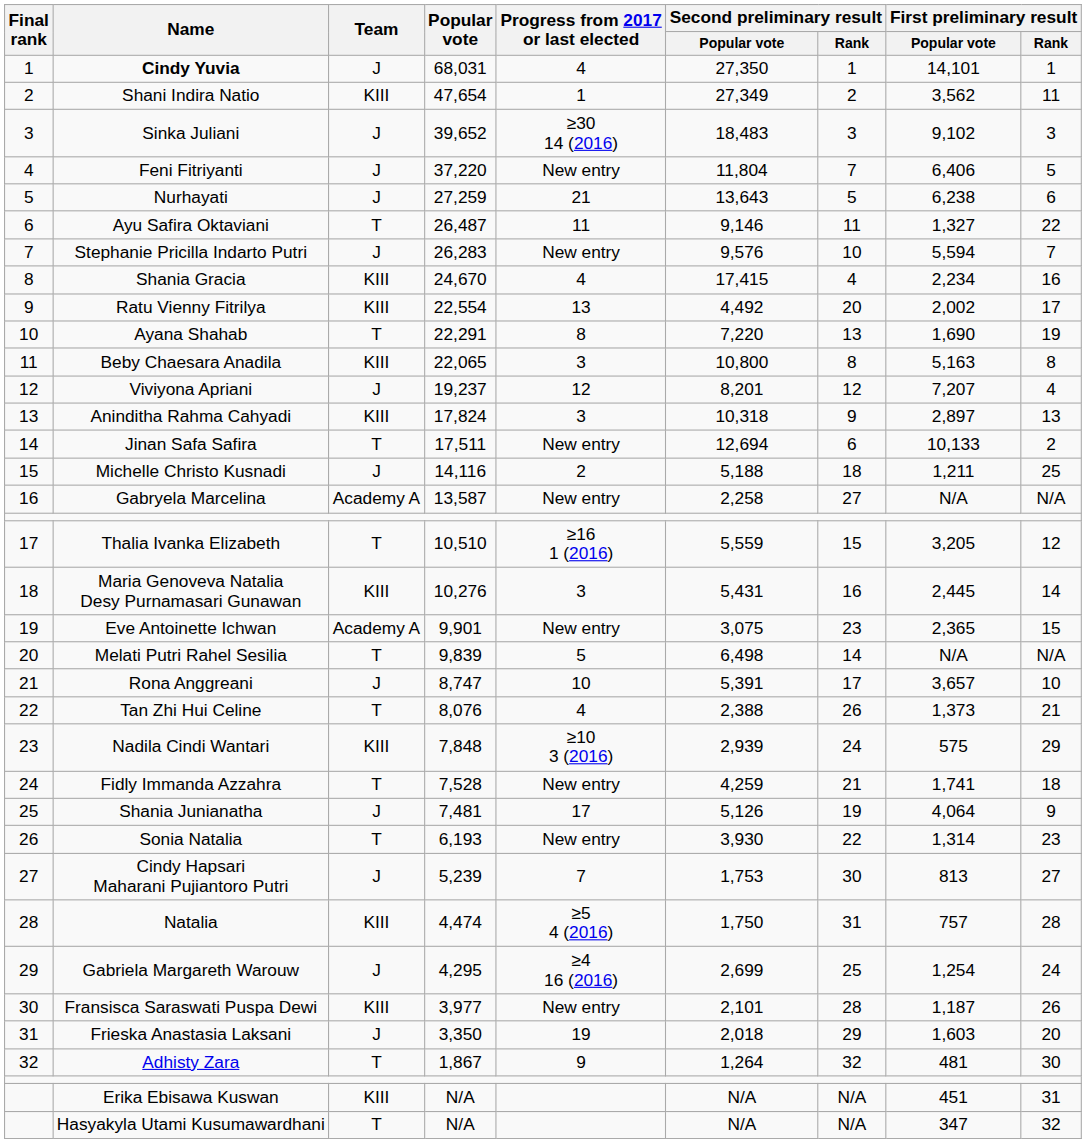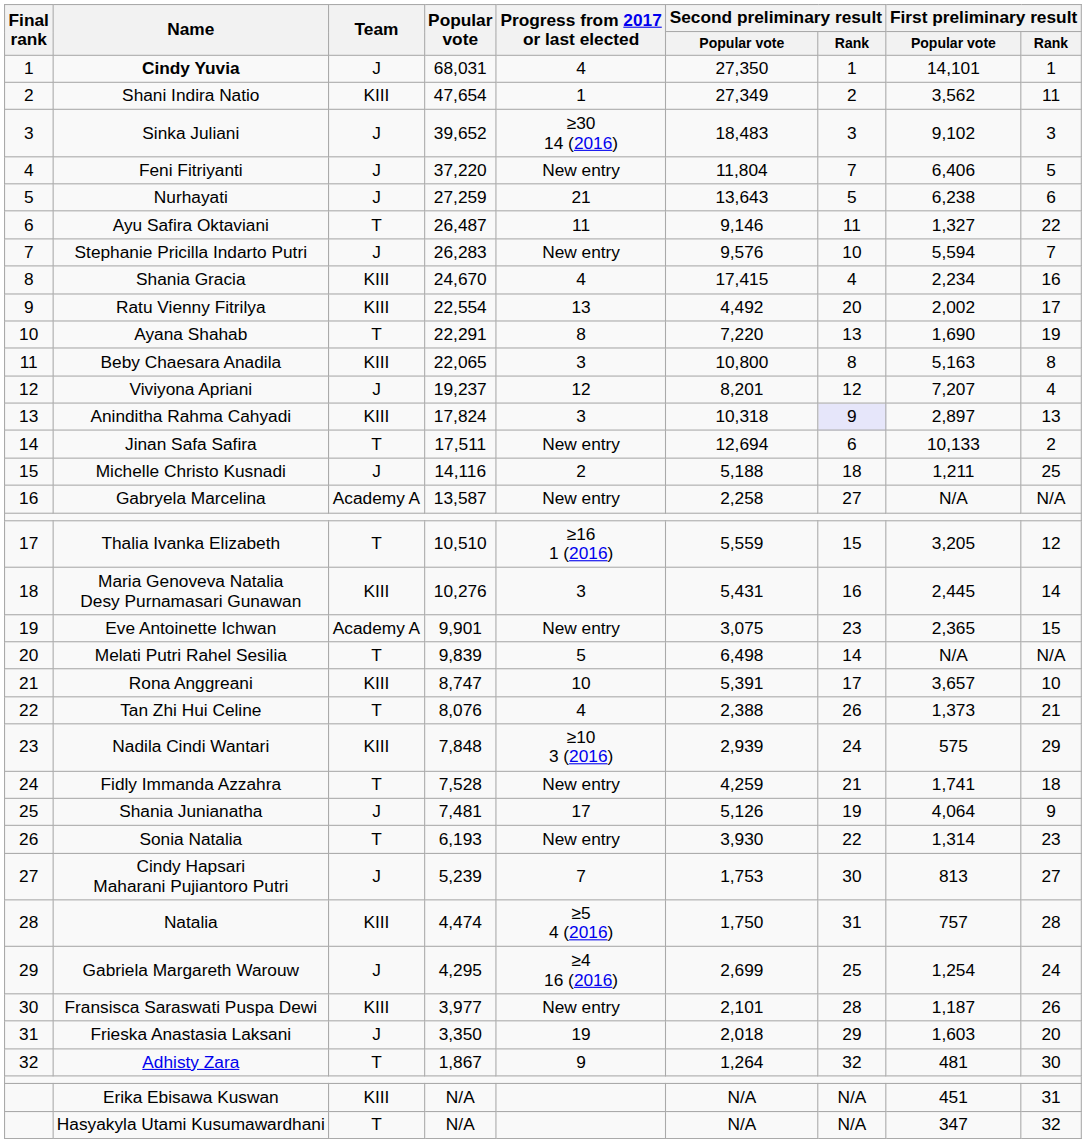 <table class="wikitable sortable" style="text-align:center">
 <tr>
 <th rowspan="2">Final<br>rank</th>
 <th rowspan="2">Name</th>
 <th rowspan="2">Team</th>
 <th rowspan="2">Popular<br>vote</th>
 <th rowspan="2">Progress from <a href='#'>2017</a><br>or last elected</th>
 <th colspan="2">Second preliminary result</th>
 <th colspan="2">First preliminary result</th>
 </tr>
 <tr style="font-size:small;text-align:center;" class="sortable wikitable">
 <th>Popular vote</th>
 <th>Rank</th>
 <th>Popular vote</th>
 <th>Rank</th>
 </tr>
 <tr>
 <td>1</td>
 <td><strong>Cindy Yuvia</strong></td>
 <td>J</td>
 <td>68,031</td>
 <td> 4</td>
 <td>27,350</td>
 <td>1</td>
 <td>14,101</td>
 <td>1</td>
 </tr>
 <tr>
 <td>2</td>
 <td>Shani Indira Natio</td>
 <td>KIII</td>
 <td>47,654</td>
 <td> 1</td>
 <td>27,349</td>
 <td>2</td>
 <td>3,562</td>
 <td>11</td>
 </tr>
 <tr>
 <td>3</td>
 <td>Sinka Juliani</td>
 <td>J</td>
 <td>39,652</td>
 <td> ≥30<br> 14 (<a href='#'>2016</a>)</td>
 <td>18,483</td>
 <td>3</td>
 <td>9,102</td>
 <td>3</td>
 </tr>
 <tr>
 <td>4</td>
 <td>Feni Fitriyanti</td>
 <td>J</td>
 <td>37,220</td>
 <td>New entry</td>
 <td>11,804</td>
 <td>7</td>
 <td>6,406</td>
 <td>5</td>
 </tr>
 <tr>
 <td>5</td>
 <td>Nurhayati</td>
 <td>J</td>
 <td>27,259</td>
 <td> 21</td>
 <td>13,643</td>
 <td>5</td>
 <td>6,238</td>
 <td>6</td>
 </tr>
 <tr>
 <td>6</td>
 <td>Ayu Safira Oktaviani</td>
 <td>T</td>
 <td>26,487</td>
 <td> 11</td>
 <td>9,146</td>
 <td>11</td>
 <td>1,327</td>
 <td>22</td>
 </tr>
 <tr>
 <td>7</td>
 <td>Stephanie Pricilla Indarto Putri</td>
 <td>J</td>
 <td>26,283</td>
 <td>New entry</td>
 <td>9,576</td>
 <td>10</td>
 <td>5,594</td>
 <td>7</td>
 </tr>
 <tr>
 <td>8</td>
 <td>Shania Gracia</td>
 <td>KIII</td>
 <td>24,670</td>
 <td> 4</td>
 <td>17,415</td>
 <td>4</td>
 <td>2,234</td>
 <td>16</td>
 </tr>
 <tr>
 <td>9</td>
 <td>Ratu Vienny Fitrilya</td>
 <td>KIII</td>
 <td>22,554</td>
 <td> 13</td>
 <td>4,492</td>
 <td>20</td>
 <td>2,002</td>
 <td>17</td>
 </tr>
 <tr>
 <td>10</td>
 <td>Ayana Shahab</td>
 <td>T</td>
 <td>22,291</td>
 <td> 8</td>
 <td>7,220</td>
 <td>13</td>
 <td>1,690</td>
 <td>19</td>
 </tr>
 <tr>
 <td>11</td>
 <td>Beby Chaesara Anadila</td>
 <td>KIII</td>
 <td>22,065</td>
 <td> 3</td>
 <td>10,800</td>
 <td>8</td>
 <td>5,163</td>
 <td>8</td>
 </tr>
 <tr>
 <td>12</td>
 <td>Viviyona Apriani</td>
 <td>J</td>
 <td>19,237</td>
 <td> 12</td>
 <td>8,201</td>
 <td>12</td>
 <td>7,207</td>
 <td>4</td>
 </tr>
 <tr>
 <td>13</td>
 <td>Aninditha Rahma Cahyadi</td>
 <td>KIII</td>
 <td>17,824</td>
 <td> 3</td>
 <td>10,318</td>
-<td>9</td>
+<td style="background: lavender;">9</td>
 <td>2,897</td>
 <td>13</td>
 </tr>
 <tr>
 <td>14</td>
 <td>Jinan Safa Safira</td>
 <td>T</td>
 <td>17,511</td>
 <td>New entry</td>
 <td>12,694</td>
 <td>6</td>
 <td>10,133</td>
 <td>2</td>
 </tr>
 <tr>
 <td>15</td>
 <td>Michelle Christo Kusnadi</td>
 <td>J</td>
 <td>14,116</td>
 <td> 2</td>
 <td>5,188</td>
 <td>18</td>
 <td>1,211</td>
 <td>25</td>
 </tr>
 <tr>
 <td>16</td>
 <td>Gabryela Marcelina</td>
 <td>Academy A</td>
 <td>13,587</td>
 <td>New entry</td>
 <td>2,258</td>
 <td>27</td>
 <td>N/A</td>
 <td>N/A</td>
 </tr>
 <tr>
 <td colspan=9></td>
 </tr>
 <tr>
 <td>17</td>
 <td>Thalia Ivanka Elizabeth</td>
 <td>T</td>
 <td>10,510</td>
 <td> ≥16<br> 1 (<a href='#'>2016</a>)</td>
 <td>5,559</td>
 <td>15</td>
 <td>3,205</td>
 <td>12</td>
 </tr>
 <tr>
 <td>18</td>
 <td>Maria Genoveva Natalia<br>Desy Purnamasari Gunawan</td>
 <td>KIII</td>
 <td>10,276</td>
 <td> 3</td>
 <td>5,431</td>
 <td>16</td>
 <td>2,445</td>
 <td>14</td>
 </tr>
 <tr>
 <td>19</td>
 <td>Eve Antoinette Ichwan</td>
 <td>Academy A</td>
 <td>9,901</td>
 <td>New entry</td>
 <td>3,075</td>
 <td>23</td>
 <td>2,365</td>
 <td>15</td>
 </tr>
 <tr>
 <td>20</td>
 <td>Melati Putri Rahel Sesilia</td>
 <td>T</td>
 <td>9,839</td>
 <td> 5</td>
 <td>6,498</td>
 <td>14</td>
 <td>N/A</td>
 <td>N/A</td>
 </tr>
 <tr>
 <td>21</td>
 <td>Rona Anggreani</td>
-<td>J</td>
+<td>KIII</td>
 <td>8,747</td>
 <td> 10</td>
 <td>5,391</td>
 <td>17</td>
 <td>3,657</td>
 <td>10</td>
 </tr>
 <tr>
 <td>22</td>
 <td>Tan Zhi Hui Celine</td>
 <td>T</td>
 <td>8,076</td>
 <td> 4</td>
 <td>2,388</td>
 <td>26</td>
 <td>1,373</td>
 <td>21</td>
 </tr>
 <tr>
 <td>23</td>
 <td>Nadila Cindi Wantari</td>
 <td>KIII</td>
 <td>7,848</td>
 <td> ≥10<br> 3 (<a href='#'>2016</a>)</td>
 <td>2,939</td>
 <td>24</td>
 <td>575</td>
 <td>29</td>
 </tr>
 <tr>
 <td>24</td>
 <td>Fidly Immanda Azzahra</td>
 <td>T</td>
 <td>7,528</td>
 <td>New entry</td>
 <td>4,259</td>
 <td>21</td>
 <td>1,741</td>
 <td>18</td>
 </tr>
 <tr>
 <td>25</td>
 <td>Shania Junianatha</td>
 <td>J</td>
 <td>7,481</td>
 <td> 17</td>
 <td>5,126</td>
 <td>19</td>
 <td>4,064</td>
 <td>9</td>
 </tr>
 <tr>
 <td>26</td>
 <td>Sonia Natalia</td>
 <td>T</td>
 <td>6,193</td>
 <td>New entry</td>
 <td>3,930</td>
 <td>22</td>
 <td>1,314</td>
 <td>23</td>
 </tr>
 <tr>
 <td>27</td>
 <td>Cindy Hapsari<br>Maharani Pujiantoro Putri</td>
 <td>J</td>
 <td>5,239</td>
 <td> 7</td>
 <td>1,753</td>
 <td>30</td>
 <td>813</td>
 <td>27</td>
 </tr>
 <tr>
 <td>28</td>
 <td>Natalia</td>
 <td>KIII</td>
 <td>4,474</td>
 <td> ≥5<br> 4 (<a href='#'>2016</a>)</td>
 <td>1,750</td>
 <td>31</td>
 <td>757</td>
 <td>28</td>
 </tr>
 <tr>
 <td>29</td>
 <td>Gabriela Margareth Warouw</td>
 <td>J</td>
 <td>4,295</td>
 <td> ≥4<br> 16 (<a href='#'>2016</a>)</td>
 <td>2,699</td>
 <td>25</td>
 <td>1,254</td>
 <td>24</td>
 </tr>
 <tr>
 <td>30</td>
 <td>Fransisca Saraswati Puspa Dewi</td>
 <td>KIII</td>
 <td>3,977</td>
 <td>New entry</td>
 <td>2,101</td>
 <td>28</td>
 <td>1,187</td>
 <td>26</td>
 </tr>
 <tr>
 <td>31</td>
 <td>Frieska Anastasia Laksani</td>
 <td>J</td>
 <td>3,350</td>
 <td> 19</td>
 <td>2,018</td>
 <td>29</td>
 <td>1,603</td>
 <td>20</td>
 </tr>
 <tr>
 <td>32</td>
 <td><a href='#'>Adhisty Zara</a></td>
 <td>T</td>
 <td>1,867</td>
 <td> 9</td>
 <td>1,264</td>
 <td>32</td>
 <td>481</td>
 <td>30</td>
 </tr>
 <tr>
 <td colspan=9></td>
 </tr>
 <tr>
 <td></td>
 <td>Erika Ebisawa Kuswan</td>
 <td>KIII</td>
 <td>N/A</td>
 <td></td>
 <td>N/A</td>
 <td>N/A</td>
 <td>451</td>
 <td>31</td>
 </tr>
 <tr>
 <td></td>
 <td>Hasyakyla Utami Kusumawardhani</td>
 <td>T</td>
 <td>N/A</td>
 <td></td>
 <td>N/A</td>
 <td>N/A</td>
 <td>347</td>
 <td>32</td>
 </tr>
 </table>
